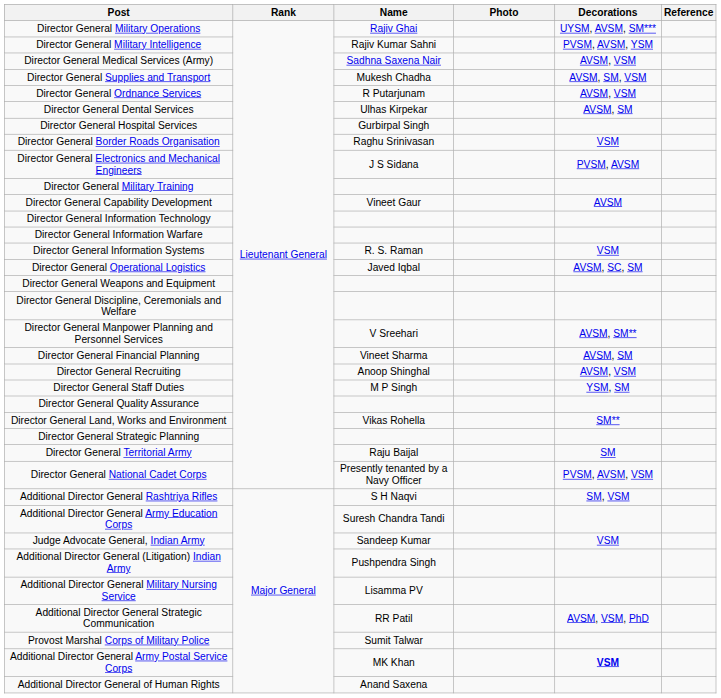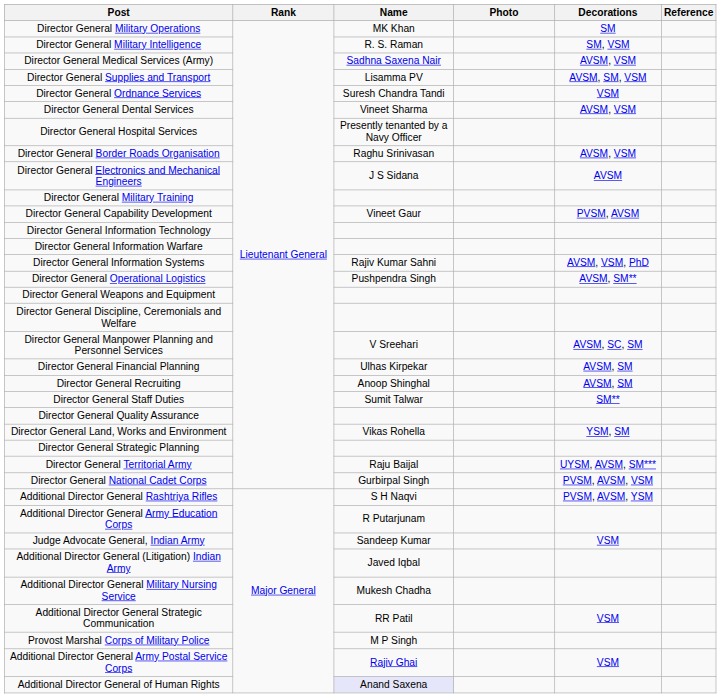 <table class="wikitable" style="text-align:center">
 <tr style="background:#cccccc">
 <th scope="col" style="width: 350px;">Post</th>
 <th scope="col" style="width: 150px;">Rank</th>
 <th scope="col" style="width: 180px;">Name</th>
 <th scope="col" style="width: 150px;">Photo</th>
 <th scope="col" style="width: 160px;">Decorations</th>
 <th scope="col" style="width: 5px;">Reference</th>
 </tr>
 <tr>
 <td>Director General <a href='#'>Military Operations</a></td>
 <td rowspan="26"><a href='#'>Lieutenant General</a></td>
-<td><a href='#'>Rajiv Ghai</a></td>
+<td>MK Khan</td>
 <td></td>
-<td><a href='#'>UYSM</a>, <a href='#'>AVSM</a>, <a href='#'>SM***</a></td>
+<td><a href='#'>SM</a></td>
 <td></td>
 </tr>
 <tr>
 <td>Director General <a href='#'>Military Intelligence</a></td>
-<td>Rajiv Kumar Sahni</td>
+<td>R. S. Raman</td>
 <td></td>
-<td><a href='#'>PVSM</a>, <a href='#'>AVSM</a>, <a href='#'>YSM</a></td>
+<td><a href='#'>SM</a>, <a href='#'>VSM</a></td>
 <td></td>
 </tr>
 <tr>
 <td>Director General Medical Services (Army)</td>
 <td><a href='#'>Sadhna Saxena Nair</a></td>
 <td></td>
 <td><a href='#'>AVSM</a>, <a href='#'>VSM</a></td>
 <td></td>
 </tr>
 <tr>
 <td>Director General <a href='#'>Supplies and Transport</a></td>
-<td>Mukesh Chadha</td>
+<td>Lisamma PV</td>
 <td></td>
 <td><a href='#'>AVSM</a>, <a href='#'>SM</a>, <a href='#'>VSM</a></td>
 <td></td>
 </tr>
 <tr>
 <td>Director General <a href='#'>Ordnance Services</a></td>
-<td>R Putarjunam</td>
+<td>Suresh Chandra Tandi</td>
 <td style="text-align:center"></td>
+<td><a href='#'>VSM</a></td>
+<td></td>
+</tr>
+<tr>
+<td>Director General Dental Services</td>
+<td>Vineet Sharma</td>
+<td></td>
 <td><a href='#'>AVSM</a>, <a href='#'>VSM</a></td>
 <td></td>
 </tr>
 <tr>
-<td>Director General Dental Services</td>
-<td>Ulhas Kirpekar</td>
-<td></td>
-<td><a href='#'>AVSM</a>, <a href='#'>SM</a></td>
-<td></td>
-</tr>
-<tr>
 <td>Director General Hospital Services</td>
-<td>Gurbirpal Singh</td>
+<td>Presently tenanted by a Navy Officer</td>
 <td></td>
 <td></td>
 <td></td>
 </tr>
 <tr>
 <td>Director General <a href='#'>Border Roads Organisation</a></td>
 <td>Raghu Srinivasan</td>
 <td></td>
-<td><a href='#'>VSM</a></td>
+<td><a href='#'>AVSM</a>, <a href='#'>VSM</a></td>
 <td></td>
 </tr>
 <tr>
 <td>Director General <a href='#'>Electronics and Mechanical Engineers</a></td>
 <td>J S Sidana</td>
 <td style="text-align:center"></td>
-<td><a href='#'>PVSM</a>, <a href='#'>AVSM</a></td>
+<td><a href='#'>AVSM</a></td>
 <td></td>
 </tr>
 <tr>
 <td>Director General <a href='#'>Military Training</a></td>
 <td></td>
 <td></td>
 <td></td>
 <td></td>
 </tr>
 <tr>
 <td>Director General Capability Development</td>
 <td>Vineet Gaur</td>
 <td></td>
-<td><a href='#'>AVSM</a></td>
+<td><a href='#'>PVSM</a>, <a href='#'>AVSM</a></td>
 <td></td>
 </tr>
 <tr>
 <td>Director General Information Technology</td>
 <td></td>
 <td style="text-align:center"></td>
 <td></td>
 <td></td>
 </tr>
 <tr>
 <td>Director General Information Warfare</td>
 <td></td>
 <td></td>
 <td></td>
 <td></td>
 </tr>
 <tr>
 <td>Director General Information Systems</td>
-<td>R. S. Raman</td>
+<td>Rajiv Kumar Sahni</td>
 <td></td>
-<td><a href='#'>VSM</a></td>
+<td><a href='#'>AVSM</a>, <a href='#'>VSM</a>, <a href='#'>PhD</a></td>
 <td></td>
 </tr>
 <tr>
 <td>Director General <a href='#'>Operational Logistics</a></td>
-<td>Javed Iqbal</td>
+<td>Pushpendra Singh</td>
 <td></td>
-<td><a href='#'>AVSM</a>, <a href='#'>SC</a>, <a href='#'>SM</a></td>
+<td><a href='#'>AVSM</a>, <a href='#'>SM**</a></td>
 <td></td>
 </tr>
 <tr>
 <td>Director General Weapons and Equipment</td>
 <td></td>
 <td></td>
 <td></td>
 <td></td>
 </tr>
 <tr>
 <td>Director General Discipline, Ceremonials and Welfare</td>
 <td></td>
 <td></td>
 <td></td>
 <td></td>
 </tr>
 <tr>
 <td>Director General Manpower Planning and Personnel Services</td>
 <td>V Sreehari</td>
 <td></td>
-<td><a href='#'>AVSM</a>, <a href='#'>SM**</a></td>
+<td><a href='#'>AVSM</a>, <a href='#'>SC</a>, <a href='#'>SM</a></td>
 <td></td>
 </tr>
 <tr>
 <td>Director General Financial Planning</td>
-<td>Vineet Sharma</td>
+<td>Ulhas Kirpekar</td>
 <td></td>
 <td><a href='#'>AVSM</a>, <a href='#'>SM</a></td>
 <td></td>
 </tr>
 <tr>
 <td>Director General Recruiting</td>
 <td>Anoop Shinghal</td>
 <td></td>
-<td><a href='#'>AVSM</a>, <a href='#'>VSM</a></td>
+<td><a href='#'>AVSM</a>, <a href='#'>SM</a></td>
 <td></td>
 </tr>
 <tr>
 <td>Director General Staff Duties</td>
-<td>M P Singh</td>
+<td>Sumit Talwar</td>
 <td></td>
-<td><a href='#'>YSM</a>, <a href='#'>SM</a></td>
+<td><a href='#'>SM**</a></td>
 <td></td>
 </tr>
 <tr>
 <td>Director General Quality Assurance</td>
 <td></td>
 <td></td>
 <td></td>
 <td></td>
 </tr>
 <tr>
 <td>Director General Land, Works and Environment</td>
 <td>Vikas Rohella</td>
 <td></td>
-<td><a href='#'>SM**</a></td>
+<td><a href='#'>YSM</a>, <a href='#'>SM</a></td>
 <td></td>
 </tr>
 <tr>
 <td>Director General Strategic Planning</td>
 <td></td>
 <td></td>
 <td></td>
 <td></td>
 </tr>
 <tr>
 <td>Director General <a href='#'>Territorial Army</a></td>
 <td>Raju Baijal</td>
 <td></td>
-<td><a href='#'>SM</a></td>
+<td><a href='#'>UYSM</a>, <a href='#'>AVSM</a>, <a href='#'>SM***</a></td>
 <td></td>
 </tr>
 <tr>
 <td>Director General <a href='#'>National Cadet Corps</a></td>
-<td>Presently tenanted by a Navy Officer</td>
+<td>Gurbirpal Singh</td>
 <td></td>
 <td><a href='#'>PVSM</a>, <a href='#'>AVSM</a>, <a href='#'>VSM</a></td>
 <td></td>
 </tr>
 <tr>
 <td>Additional Director General <a href='#'>Rashtriya Rifles</a></td>
 <td rowspan="9"><a href='#'>Major General</a></td>
 <td>S H Naqvi</td>
 <td></td>
-<td><a href='#'>SM</a>, <a href='#'>VSM</a></td>
+<td><a href='#'>PVSM</a>, <a href='#'>AVSM</a>, <a href='#'>YSM</a></td>
 <td></td>
 </tr>
 <tr>
 <td>Additional Director General <a href='#'>Army Education Corps</a></td>
-<td>Suresh Chandra Tandi</td>
+<td>R Putarjunam</td>
 <td></td>
 <td></td>
 <td></td>
 </tr>
 <tr>
 <td>Judge Advocate General, <a href='#'>Indian Army</a></td>
 <td>Sandeep Kumar</td>
 <td></td>
 <td><a href='#'>VSM</a></td>
 <td></td>
 </tr>
 <tr>
 <td>Additional Director General (Litigation) <a href='#'>Indian Army</a></td>
-<td>Pushpendra Singh</td>
+<td>Javed Iqbal</td>
 <td></td>
 <td></td>
 <td></td>
 </tr>
 <tr>
 <td>Additional Director General <a href='#'>Military Nursing Service</a></td>
-<td>Lisamma PV</td>
+<td>Mukesh Chadha</td>
 <td></td>
 <td></td>
 <td></td>
 </tr>
 <tr>
 <td>Additional Director General Strategic Communication</td>
 <td>RR Patil</td>
 <td></td>
-<td><a href='#'>AVSM</a>, <a href='#'>VSM</a>, <a href='#'>PhD</a></td>
+<td><a href='#'>VSM</a></td>
 <td></td>
 </tr>
 <tr>
 <td>Provost Marshal <a href='#'>Corps of Military Police</a></td>
-<td>Sumit Talwar</td>
+<td>M P Singh</td>
 <td></td>
 <td></td>
 <td></td>
 </tr>
 <tr>
 <td>Additional Director General <a href='#'>Army Postal Service Corps</a></td>
-<td>MK Khan</td>
+<td><a href='#'>Rajiv Ghai</a></td>
 <td></td>
-<td><strong><a href='#'>VSM</a></strong></td>
+<td><a href='#'>VSM</a></td>
 <td></td>
 </tr>
 <tr>
 <td>Additional Director General of Human Rights</td>
-<td>Anand Saxena</td>
+<td style="background: lavender;">Anand Saxena</td>
 <td></td>
 <td></td>
 <td></td>
 </tr>
 </table>
